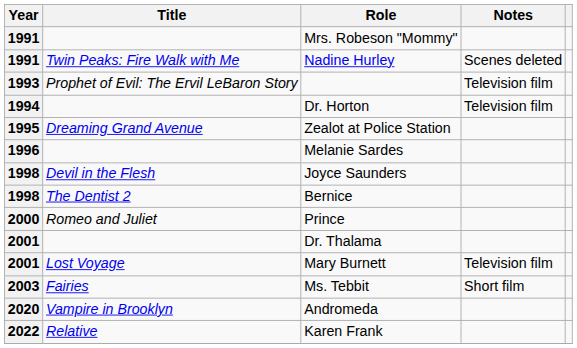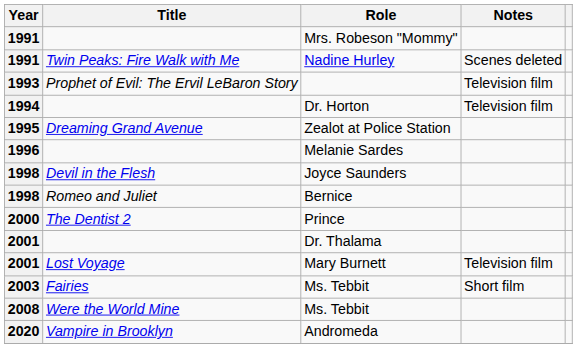 <table class="wikitable plainrowheaders sortable" style="margin-right: 0;">
 <tr>
 <th scope="col">Year</th>
 <th scope="col">Title</th>
 <th scope="col">Role</th>
 <th scope="col" class="unsortable">Notes</th>
 <th scope="col" class="unsortable"></th>
 </tr>
 <tr>
 <th scope="row">1991</th>
 <td><em></em></td>
 <td>Mrs. Robeson "Mommy"</td>
 <td></td>
 <td style="text-align:center;"></td>
 </tr>
 <tr>
 <th scope="row">1991</th>
 <td><em><a href='#'>Twin Peaks: Fire Walk with Me</a></em></td>
 <td><a href='#'>Nadine Hurley</a></td>
 <td>Scenes deleted</td>
 <td style="text-align:center;"></td>
 </tr>
 <tr>
 <th scope="row">1993</th>
 <td><em>Prophet of Evil: The Ervil LeBaron Story</em></td>
 <td></td>
 <td>Television film</td>
 <td style="text-align:center;"></td>
 </tr>
 <tr>
 <th scope="row">1994</th>
 <td><em></em></td>
 <td>Dr. Horton</td>
 <td>Television film</td>
 <td style="text-align:center;"></td>
 </tr>
 <tr>
 <th scope="row">1995</th>
 <td><em><a href='#'>Dreaming Grand Avenue</a></em></td>
 <td>Zealot at Police Station</td>
 <td></td>
 <td style="text-align:center;"></td>
 </tr>
 <tr>
 <th scope="row">1996</th>
 <td><em></em></td>
 <td>Melanie Sardes</td>
 <td></td>
 <td style="text-align:center;"></td>
 </tr>
 <tr>
 <th scope="row">1998</th>
 <td><em><a href='#'>Devil in the Flesh</a></em></td>
 <td>Joyce Saunders</td>
 <td></td>
 <td style="text-align:center;"></td>
 </tr>
 <tr>
 <th scope="row">1998</th>
-<td><em><a href='#'>The Dentist 2</a></em></td>
+<td><em>Romeo and Juliet</em></td>
 <td>Bernice</td>
 <td></td>
 <td style="text-align:center;"></td>
 </tr>
 <tr>
 <th scope="row">2000</th>
-<td><em>Romeo and Juliet</em></td>
+<td><em><a href='#'>The Dentist 2</a></em></td>
 <td>Prince</td>
 <td></td>
 <td style="text-align:center;"></td>
 </tr>
 <tr>
 <th scope="row">2001</th>
 <td><em></em></td>
 <td>Dr. Thalama</td>
 <td></td>
 <td style="text-align:center;"></td>
 </tr>
 <tr>
 <th scope="row">2001</th>
 <td><em><a href='#'>Lost Voyage</a></em></td>
 <td>Mary Burnett</td>
 <td>Television film</td>
 <td style="text-align:center;"></td>
 </tr>
 <tr>
 <th scope="row">2003</th>
 <td><em><a href='#'>Fairies</a></em></td>
 <td>Ms. Tebbit</td>
 <td>Short film</td>
 <td style="text-align:center;"></td>
 </tr>
 <tr>
+<th scope="row">2008</th>
+<td><em><a href='#'>Were the World Mine</a></em></td>
+<td>Ms. Tebbit</td>
+<td></td>
+<td style="text-align:center;"></td>
+</tr>
+<tr>
 <th scope="row">2020</th>
 <td><em><a href='#'>Vampire in Brooklyn</a></em></td>
 <td>Andromeda</td>
 <td></td>
 <td style="text-align:center;"></td>
 </tr>
 <tr>
-<th scope="row">2022</th>
-<td><em><a href='#'>Relative</a></em></td>
-<td>Karen Frank</td>
-<td></td>
-<td style="text-align:center;"></td>
-</tr>
-<tr>
 </tr>
 </table>
